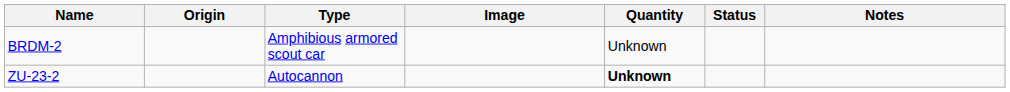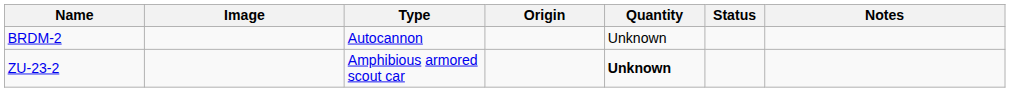 <table class="wikitable" style="width:90%;">
 <tr>
 <th width=14%>Name</th>
+<th width=20%>Image</th>
+<th width=14%>Type</th>
 <th width=12%>Origin</th>
-<th width=14%>Type</th>
-<th width=20%>Image</th>
 <th width=10%>Quantity</th>
 <th width=06%>Status</th>
 <th width=24%>Notes</th>
 </tr>
 <tr>
 <td><a href='#'>BRDM-2</a></td>
 <td></td>
-<td><a href='#'>Amphibious</a> <a href='#'>armored scout car</a></td>
+<td><a href='#'>Autocannon</a></td>
 <td></td>
 <td>Unknown</td>
 <td></td>
 <td></td>
 </tr>
 <tr>
 <td><a href='#'>ZU-23-2</a></td>
 <td></td>
-<td><a href='#'>Autocannon</a></td>
+<td><a href='#'>Amphibious</a> <a href='#'>armored scout car</a></td>
 <td></td>
 <td><strong>Unknown</strong></td>
 <td></td>
 <td></td>
 </tr>
 </table>
